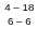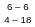 <table style="text-align:center">
 <tr>
 <th width=200></th>
 <th width=100></th>
 <th width=200></th>
 </tr>
 <tr>
+<td align=right><strong></strong></td>
+<td>6 – 6</td>
+<td align=left><strong></strong></td>
+</tr>
+<tr>
 <td align=right></td>
 <td>4 – 18</td>
 <td align=left><strong></strong></td>
 </tr>
-<tr>
-<td align=right><strong></strong></td>
-<td>6 – 6</td>
-<td align=left><strong></strong></td>
-</tr>
 </table>
